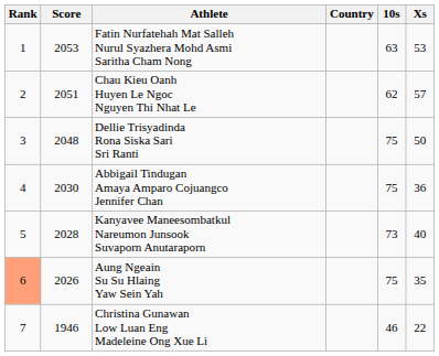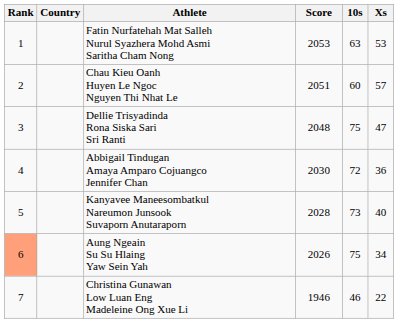 <table class=wikitable style="text-align:center">
 <tr>
 <th width=40>Rank</th>
+<th width=60>Country</th>
+<th width=300>Athlete</th>
 <th width=60>Score</th>
-<th width=300>Athlete</th>
-<th width=60>Country</th>
 <th width=30>10s</th>
 <th width=30>Xs</th>
 </tr>
 <tr>
 <td>1</td>
+<td></td>
+<td align=left>Fatin Nurfatehah Mat Salleh<br>Nurul Syazhera Mohd Asmi<br>Saritha Cham Nong</td>
 <td>2053</td>
-<td align=left>Fatin Nurfatehah Mat Salleh<br>Nurul Syazhera Mohd Asmi<br>Saritha Cham Nong</td>
-<td></td>
 <td>63</td>
 <td>53</td>
 </tr>
 <tr>
 <td>2</td>
+<td></td>
+<td align=left>Chau Kieu Oanh<br>Huyen Le Ngoc<br>Nguyen Thi Nhat Le</td>
 <td>2051</td>
-<td align=left>Chau Kieu Oanh<br>Huyen Le Ngoc<br>Nguyen Thi Nhat Le</td>
-<td></td>
-<td>62</td>
+<td>60</td>
 <td>57</td>
 </tr>
 <tr>
 <td>3</td>
+<td></td>
+<td align=left>Dellie Trisyadinda<br>Rona Siska Sari<br>Sri Ranti</td>
 <td>2048</td>
-<td align=left>Dellie Trisyadinda<br>Rona Siska Sari<br>Sri Ranti</td>
-<td></td>
 <td>75</td>
-<td>50</td>
+<td>47</td>
 </tr>
 <tr>
 <td>4</td>
+<td></td>
+<td align=left>Abbigail Tindugan<br>Amaya Amparo Cojuangco<br>Jennifer Chan</td>
 <td>2030</td>
-<td align=left>Abbigail Tindugan<br>Amaya Amparo Cojuangco<br>Jennifer Chan</td>
-<td></td>
-<td>75</td>
+<td>72</td>
 <td>36</td>
 </tr>
 <tr>
 <td>5</td>
+<td></td>
+<td align=left>Kanyavee Maneesombatkul<br>Nareumon Junsook<br>Suvaporn Anutaraporn</td>
 <td>2028</td>
-<td align=left>Kanyavee Maneesombatkul<br>Nareumon Junsook<br>Suvaporn Anutaraporn</td>
-<td></td>
 <td>73</td>
 <td>40</td>
 </tr>
 <tr>
 <td style="background: lightsalmon;">6</td>
+<td></td>
+<td align=left>Aung Ngeain<br>Su Su Hlaing<br>Yaw Sein Yah</td>
 <td>2026</td>
-<td align=left>Aung Ngeain<br>Su Su Hlaing<br>Yaw Sein Yah</td>
-<td></td>
 <td>75</td>
-<td>35</td>
+<td>34</td>
 </tr>
 <tr>
 <td>7</td>
+<td></td>
+<td align=left>Christina Gunawan<br>Low Luan Eng<br>Madeleine Ong Xue Li</td>
 <td>1946</td>
-<td align=left>Christina Gunawan<br>Low Luan Eng<br>Madeleine Ong Xue Li</td>
-<td></td>
 <td>46</td>
 <td>22</td>
 </tr>
 </table>
